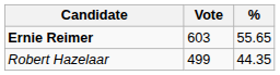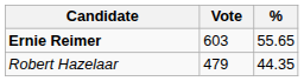 <table class="wikitable">
 <tr>
 <th bgcolor="#DDDDFF" width="200px">Candidate</th>
 <th bgcolor="#DDDDFF" width="50px">Vote</th>
 <th bgcolor="#DDDDFF" width="30px">%</th>
 </tr>
 <tr>
 <td><strong>Ernie Reimer</strong></td>
 <td>603</td>
 <td>55.65</td>
 </tr>
 <tr>
 <td><em>Robert Hazelaar</em></td>
-<td>499</td>
+<td>479</td>
 <td>44.35</td>
 </tr>
 </table>
